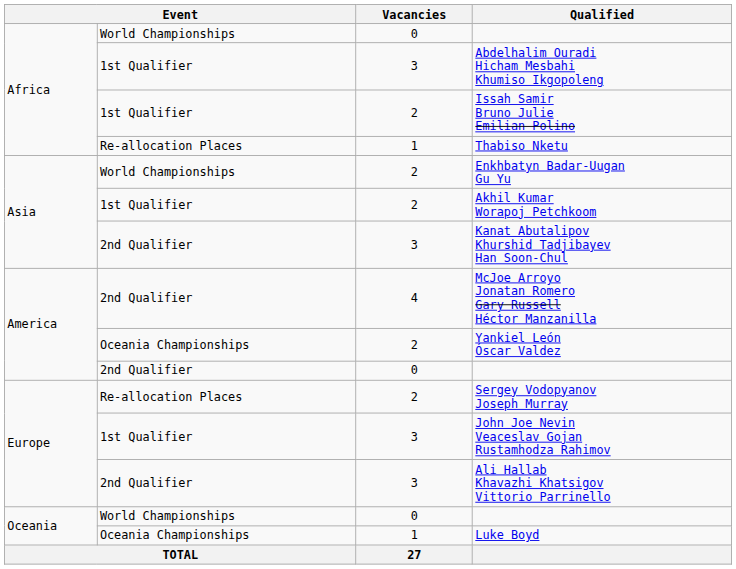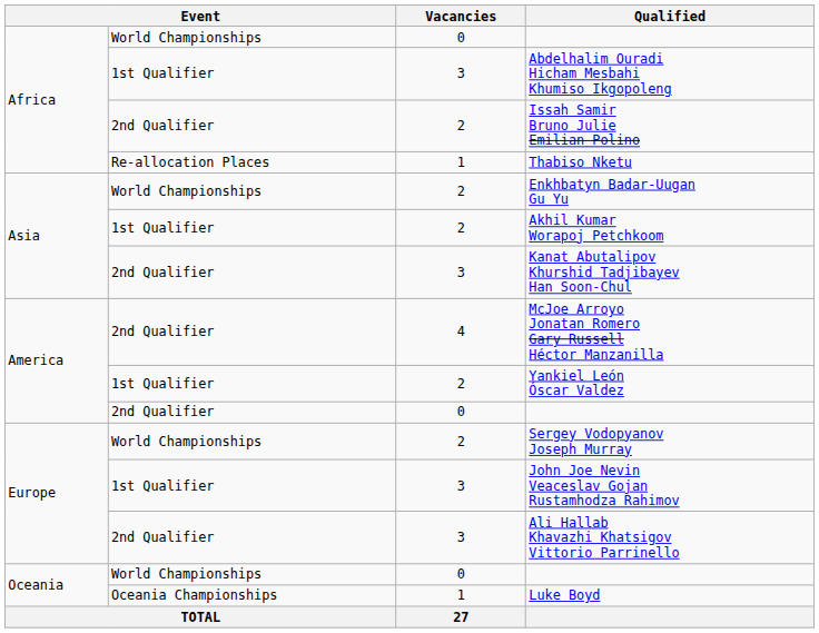 <table class = "wikitable" width=800>
 <tr>
 <th colspan="2">Event</th>
 <th>Vacancies</th>
 <th>Qualified</th>
 </tr>
 <tr>
 <td rowspan="4">Africa</td>
 <td>World Championships</td>
 <td align="center">0</td>
 <td></td>
 </tr>
 <tr>
 <td>1st Qualifier</td>
 <td align="center">3</td>
 <td> <a href='#'>Abdelhalim Ouradi</a><br> <a href='#'>Hicham Mesbahi</a><br> <a href='#'>Khumiso Ikgopoleng</a></td>
 </tr>
 <tr>
-<td>1st Qualifier</td>
+<td>2nd Qualifier</td>
 <td align="center">2</td>
 <td> <a href='#'>Issah Samir</a> <br>  <a href='#'>Bruno Julie</a> <br> <s> <a href='#'>Emilian Polino</a></s></td>
 </tr>
 <tr>
 <td>Re-allocation Places</td>
 <td align="center">1</td>
 <td> <a href='#'>Thabiso Nketu</a></td>
 </tr>
 <tr>
 <td rowspan="3">Asia</td>
 <td>World Championships</td>
 <td align="center">2</td>
 <td> <a href='#'>Enkhbatyn Badar-Uugan</a><br> <a href='#'>Gu Yu</a></td>
 </tr>
 <tr>
 <td>1st Qualifier</td>
 <td align="center">2</td>
 <td> <a href='#'>Akhil Kumar</a><br> <a href='#'>Worapoj Petchkoom</a></td>
 </tr>
 <tr>
 <td>2nd Qualifier</td>
 <td align="center">3</td>
 <td> <a href='#'>Kanat Abutalipov</a> <br>  <a href='#'>Khurshid Tadjibayev</a> <br>  <a href='#'>Han Soon-Chul</a></td>
 </tr>
 <tr>
 <td rowspan="3">America</td>
 <td>2nd Qualifier</td>
 <td align="center">4</td>
 <td> <a href='#'>McJoe Arroyo</a><br> <a href='#'>Jonatan Romero</a> <br><s> <a href='#'>Gary Russell</a></s> <br> <a href='#'>Héctor Manzanilla</a></td>
 </tr>
 <tr>
-<td>Oceania Championships</td>
+<td>1st Qualifier</td>
 <td align="center">2</td>
 <td> <a href='#'>Yankiel León</a> <br>  <a href='#'>Óscar Valdez</a></td>
 </tr>
 <tr>
 <td>2nd Qualifier</td>
 <td align="center">0</td>
 <td></td>
 </tr>
 <tr>
 <td rowspan="3">Europe</td>
-<td>Re-allocation Places</td>
+<td>World Championships</td>
 <td align="center">2</td>
 <td> <a href='#'>Sergey Vodopyanov</a><br> <a href='#'>Joseph Murray</a></td>
 </tr>
 <tr>
 <td>1st Qualifier</td>
 <td align="center">3</td>
 <td> <a href='#'>John Joe Nevin</a> <br>  <a href='#'>Veaceslav Gojan</a> <br>  <a href='#'>Rustamhodza Rahimov</a></td>
 </tr>
 <tr>
 <td>2nd Qualifier</td>
 <td align="center">3</td>
 <td> <a href='#'>Ali Hallab</a> <br>  <a href='#'>Khavazhi Khatsigov</a> <br>  <a href='#'>Vittorio Parrinello</a></td>
 </tr>
 <tr>
 <td rowspan="2">Oceania</td>
 <td>World Championships</td>
 <td align="center">0</td>
 <td></td>
 </tr>
 <tr>
 <td>Oceania Championships</td>
 <td align="center">1</td>
 <td> <a href='#'>Luke Boyd</a></td>
 </tr>
 <tr>
 <th colspan="2">TOTAL</th>
 <th>27</th>
 <th></th>
 </tr>
 </table>
